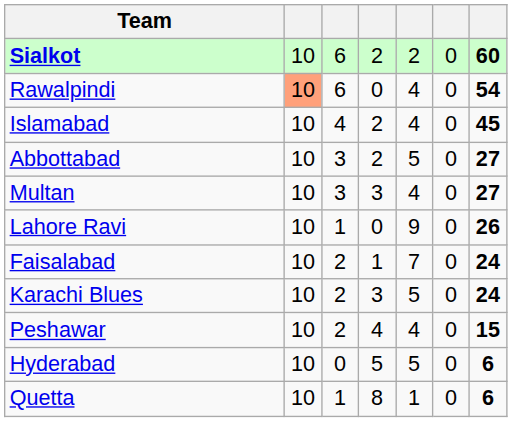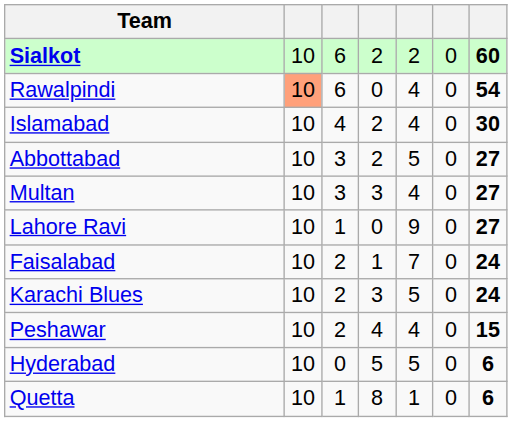 <table class="wikitable sortable" style="text-align:center";"font-size:95%">
 <tr>
 <th style="width:200px;">Team</th>
 <th style="width:20px;"></th>
 <th style="width:20px;"></th>
 <th style="width:20px;"></th>
 <th style="width:20px;"></th>
 <th style="width:20px;"></th>
 <th style="width:20px;"></th>
 </tr>
 <tr bgcolor="#ccffcc">
 <td style="text-align:left"><strong><a href='#'>Sialkot</a></strong></td>
 <td>10</td>
 <td>6</td>
 <td>2</td>
 <td>2</td>
 <td>0</td>
 <td><strong>60</strong></td>
 </tr>
 <tr>
 <td style="text-align:left"><a href='#'>Rawalpindi</a></td>
 <td style="background: lightsalmon;">10</td>
 <td>6</td>
 <td>0</td>
 <td>4</td>
 <td>0</td>
 <td><strong>54</strong></td>
 </tr>
 <tr>
 <td style="text-align:left"><a href='#'>Islamabad</a></td>
 <td>10</td>
 <td>4</td>
 <td>2</td>
 <td>4</td>
 <td>0</td>
-<td><strong>45</strong></td>
+<td><strong>30</strong></td>
 </tr>
 <tr>
 <td style="text-align:left"><a href='#'>Abbottabad</a></td>
 <td>10</td>
 <td>3</td>
 <td>2</td>
 <td>5</td>
 <td>0</td>
 <td><strong>27</strong></td>
 </tr>
 <tr>
 <td style="text-align:left"><a href='#'>Multan</a></td>
 <td>10</td>
 <td>3</td>
 <td>3</td>
 <td>4</td>
 <td>0</td>
 <td><strong>27</strong></td>
 </tr>
 <tr>
 <td style="text-align:left"><a href='#'>Lahore Ravi</a></td>
 <td>10</td>
 <td>1</td>
 <td>0</td>
 <td>9</td>
 <td>0</td>
-<td><strong>26</strong></td>
+<td><strong>27</strong></td>
 </tr>
 <tr>
 <td style="text-align:left"><a href='#'>Faisalabad</a></td>
 <td>10</td>
 <td>2</td>
 <td>1</td>
 <td>7</td>
 <td>0</td>
 <td><strong>24</strong></td>
 </tr>
 <tr>
 <td style="text-align:left"><a href='#'>Karachi Blues</a></td>
 <td>10</td>
 <td>2</td>
 <td>3</td>
 <td>5</td>
 <td>0</td>
 <td><strong>24</strong></td>
 </tr>
 <tr>
 <td style="text-align:left"><a href='#'>Peshawar</a></td>
 <td>10</td>
 <td>2</td>
 <td>4</td>
 <td>4</td>
 <td>0</td>
 <td><strong>15</strong></td>
 </tr>
 <tr>
 <td style="text-align:left"><a href='#'>Hyderabad</a></td>
 <td>10</td>
 <td>0</td>
 <td>5</td>
 <td>5</td>
 <td>0</td>
 <td><strong>6</strong></td>
 </tr>
 <tr>
 <td style="text-align:left"><a href='#'>Quetta</a></td>
 <td>10</td>
 <td>1</td>
 <td>8</td>
 <td>1</td>
 <td>0</td>
 <td><strong>6</strong></td>
 </tr>
 </table>
